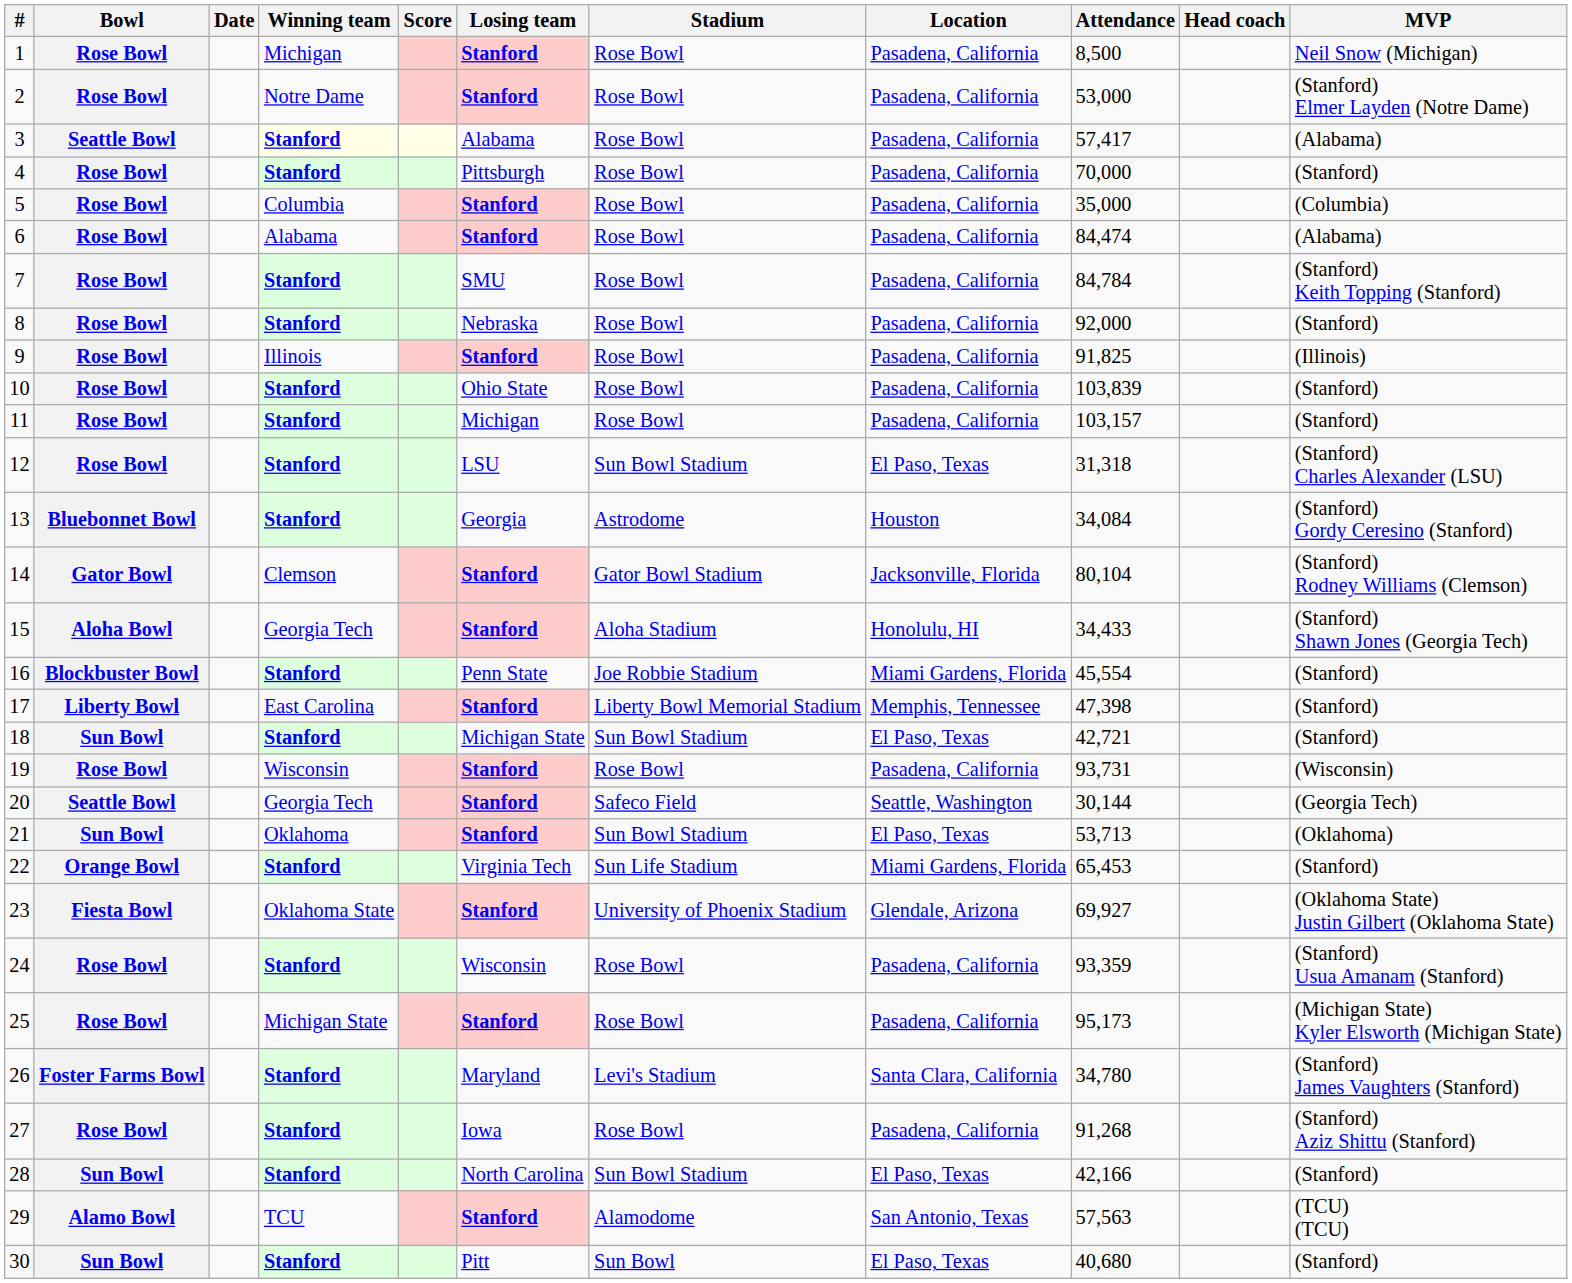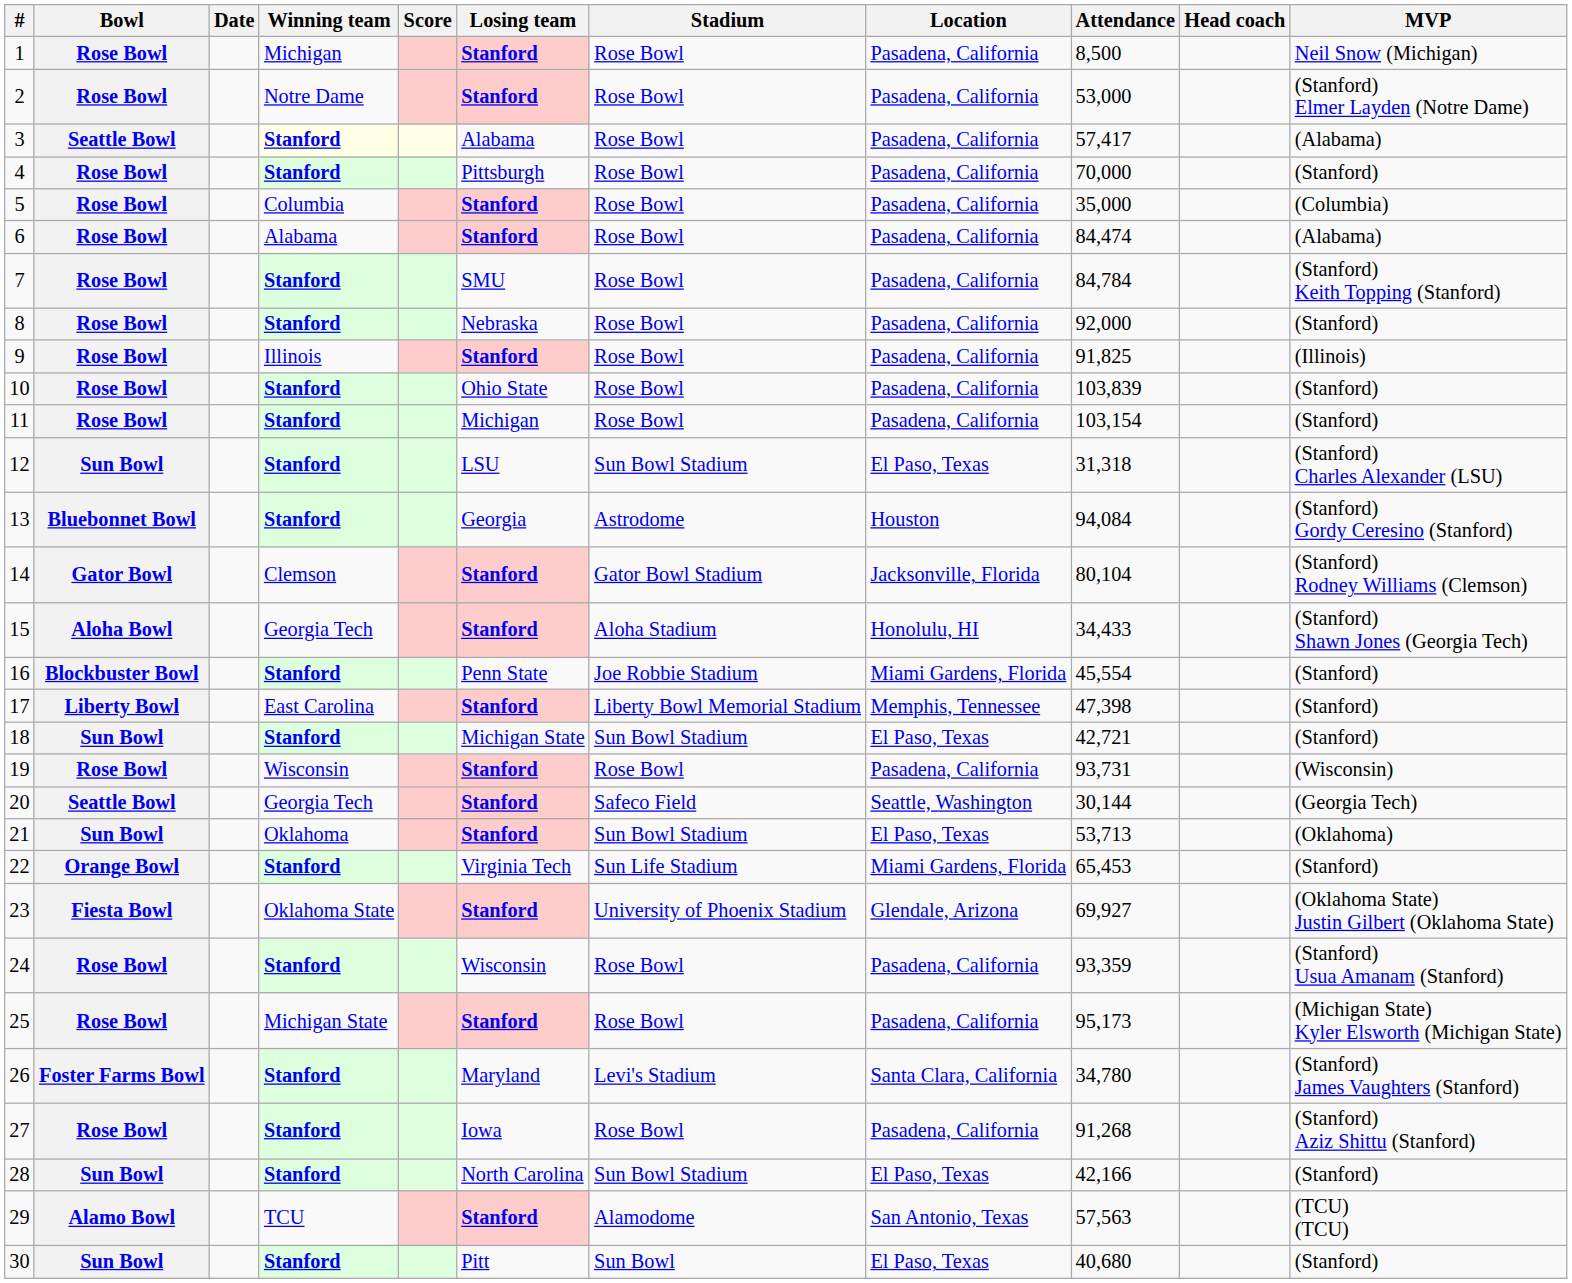 <table class="wikitable sortable">
 <tr>
 <th scope="col">#</th>
 <th scope="col">Bowl</th>
 <th scope="col">Date</th>
 <th scope="col">Winning team</th>
 <th scope="col">Score</th>
 <th scope="col">Losing team</th>
 <th scope="col">Stadium</th>
 <th scope="col">Location</th>
 <th scope="col">Attendance</th>
 <th scope="col">Head coach</th>
 <th scope="col">MVP</th>
 </tr>
 <tr>
 <td align="center">1</td>
 <th scope="row"><a href='#'>Rose Bowl</a></th>
 <td></td>
 <td><a href='#'>Michigan</a></td>
 <td style="background:#fcc;"></td>
 <td style="background:#fcc;"><strong><a href='#'>Stanford</a></strong></td>
 <td><a href='#'>Rose Bowl</a></td>
 <td><a href='#'>Pasadena, California</a></td>
 <td>8,500</td>
 <td></td>
 <td><a href='#'>Neil Snow</a> (Michigan)</td>
 </tr>
 <tr>
 <td align="center">2</td>
 <th scope="row"><a href='#'>Rose Bowl</a></th>
 <td></td>
 <td><a href='#'>Notre Dame</a></td>
 <td style="background:#fcc;"></td>
 <td style="background:#fcc;"><strong><a href='#'>Stanford</a></strong></td>
 <td><a href='#'>Rose Bowl</a></td>
 <td><a href='#'>Pasadena, California</a></td>
 <td>53,000</td>
 <td></td>
 <td> (Stanford)<br><a href='#'>Elmer Layden</a> (Notre Dame)</td>
 </tr>
 <tr>
 <td align="center">3</td>
 <th scope="row"><a href='#'>Seattle Bowl</a></th>
 <td></td>
 <td style="background:#ffffe6;"><strong><a href='#'>Stanford</a></strong></td>
 <td style="background:#ffffe6;"></td>
 <td><a href='#'>Alabama</a></td>
 <td><a href='#'>Rose Bowl</a></td>
 <td><a href='#'>Pasadena, California</a></td>
 <td>57,417</td>
 <td></td>
 <td> (Alabama)</td>
 </tr>
 <tr>
 <td align="center">4</td>
 <th scope="row"><a href='#'>Rose Bowl</a></th>
 <td></td>
 <td style="background:#dfd;"><strong><a href='#'>Stanford</a></strong></td>
 <td style="background:#dfd;"></td>
 <td><a href='#'>Pittsburgh</a></td>
 <td><a href='#'>Rose Bowl</a></td>
 <td><a href='#'>Pasadena, California</a></td>
 <td>70,000</td>
 <td></td>
 <td> (Stanford)</td>
 </tr>
 <tr>
 <td align="center">5</td>
 <th scope="row"><a href='#'>Rose Bowl</a></th>
 <td></td>
 <td><a href='#'>Columbia</a></td>
 <td style="background:#fcc;"></td>
 <td style="background:#fcc;"><strong><a href='#'>Stanford</a></strong></td>
 <td><a href='#'>Rose Bowl</a></td>
 <td><a href='#'>Pasadena, California</a></td>
 <td>35,000</td>
 <td></td>
 <td> (Columbia)</td>
 </tr>
 <tr>
 <td align="center">6</td>
 <th scope="row"><a href='#'>Rose Bowl</a></th>
 <td></td>
 <td><a href='#'>Alabama</a></td>
 <td style="background:#fcc;"></td>
 <td style="background:#fcc;"><strong><a href='#'>Stanford</a></strong></td>
 <td><a href='#'>Rose Bowl</a></td>
 <td><a href='#'>Pasadena, California</a></td>
 <td>84,474</td>
 <td></td>
 <td> (Alabama)</td>
 </tr>
 <tr>
 <td align="center">7</td>
 <th scope="row"><a href='#'>Rose Bowl</a></th>
 <td></td>
 <td style="background:#dfd;"><strong><a href='#'>Stanford</a></strong></td>
 <td style="background:#dfd;"></td>
 <td><a href='#'>SMU</a></td>
 <td><a href='#'>Rose Bowl</a></td>
 <td><a href='#'>Pasadena, California</a></td>
 <td>84,784</td>
 <td></td>
 <td> (Stanford)<br><a href='#'>Keith Topping</a> (Stanford)</td>
 </tr>
 <tr>
 <td align="center">8</td>
 <th scope="row"><a href='#'>Rose Bowl</a></th>
 <td></td>
 <td style="background:#dfd;"><strong><a href='#'>Stanford</a></strong></td>
 <td style="background:#dfd;"></td>
 <td><a href='#'>Nebraska</a></td>
 <td><a href='#'>Rose Bowl</a></td>
 <td><a href='#'>Pasadena, California</a></td>
 <td>92,000</td>
 <td></td>
 <td> (Stanford)</td>
 </tr>
 <tr>
 <td align="center">9</td>
 <th scope="row"><a href='#'>Rose Bowl</a></th>
 <td></td>
 <td><a href='#'>Illinois</a></td>
 <td style="background:#fcc;"></td>
 <td style="background:#fcc;"><strong><a href='#'>Stanford</a></strong></td>
 <td><a href='#'>Rose Bowl</a></td>
 <td><a href='#'>Pasadena, California</a></td>
 <td>91,825</td>
 <td></td>
 <td> (Illinois)</td>
 </tr>
 <tr>
 <td align="center">10</td>
 <th scope="row"><a href='#'>Rose Bowl</a></th>
 <td></td>
 <td style="background:#dfd;"><strong><a href='#'>Stanford</a></strong></td>
 <td style="background:#dfd;"></td>
 <td><a href='#'>Ohio State</a></td>
 <td><a href='#'>Rose Bowl</a></td>
 <td><a href='#'>Pasadena, California</a></td>
 <td>103,839</td>
 <td></td>
 <td> (Stanford)</td>
 </tr>
 <tr>
 <td align="center">11</td>
 <th scope="row"><a href='#'>Rose Bowl</a></th>
 <td></td>
 <td style="background:#dfd;"><strong><a href='#'>Stanford</a></strong></td>
 <td style="background:#dfd;"></td>
 <td><a href='#'>Michigan</a></td>
 <td><a href='#'>Rose Bowl</a></td>
 <td><a href='#'>Pasadena, California</a></td>
-<td>103,157</td>
+<td>103,154</td>
 <td></td>
 <td> (Stanford)</td>
 </tr>
 <tr>
 <td align="center">12</td>
-<th scope="row"><a href='#'>Rose Bowl</a></th>
+<th scope="row"><a href='#'>Sun Bowl</a></th>
 <td></td>
 <td style="background:#dfd;"><strong><a href='#'>Stanford</a></strong></td>
 <td style="background:#dfd;"></td>
 <td><a href='#'>LSU</a></td>
 <td><a href='#'>Sun Bowl Stadium</a></td>
 <td><a href='#'>El Paso, Texas</a></td>
 <td>31,318</td>
 <td></td>
 <td> (Stanford)<br><a href='#'>Charles Alexander</a> (LSU)</td>
 </tr>
 <tr>
 <td align="center">13</td>
 <th scope="row"><a href='#'>Bluebonnet Bowl</a></th>
 <td></td>
 <td style="background:#dfd;"><strong><a href='#'>Stanford</a></strong></td>
 <td style="background:#dfd;"></td>
 <td><a href='#'>Georgia</a></td>
 <td><a href='#'>Astrodome</a></td>
 <td><a href='#'>Houston</a></td>
-<td>34,084</td>
+<td>94,084</td>
 <td></td>
 <td> (Stanford)<br><a href='#'>Gordy Ceresino</a> (Stanford)</td>
 </tr>
 <tr>
 <td align="center">14</td>
 <th scope="row"><a href='#'>Gator Bowl</a></th>
 <td></td>
 <td><a href='#'>Clemson</a></td>
 <td style="background:#fcc;"></td>
 <td style="background:#fcc;"><strong><a href='#'>Stanford</a></strong></td>
 <td><a href='#'>Gator Bowl Stadium</a></td>
 <td><a href='#'>Jacksonville, Florida</a></td>
 <td>80,104</td>
 <td></td>
 <td> (Stanford)<br> <a href='#'>Rodney Williams</a> (Clemson)</td>
 </tr>
 <tr>
 <td align="center">15</td>
 <th scope="row"><a href='#'>Aloha Bowl</a></th>
 <td></td>
 <td><a href='#'>Georgia Tech</a></td>
 <td style="background:#fcc;"></td>
 <td style="background:#fcc;"><strong><a href='#'>Stanford</a></strong></td>
 <td><a href='#'>Aloha Stadium</a></td>
 <td><a href='#'>Honolulu, HI</a></td>
 <td>34,433</td>
 <td></td>
 <td> (Stanford)<br><a href='#'>Shawn Jones</a> (Georgia Tech)</td>
 </tr>
 <tr>
 <td align="center">16</td>
 <th scope="row"><a href='#'>Blockbuster Bowl</a></th>
 <td></td>
 <td style="background:#dfd;"><strong><a href='#'>Stanford</a></strong></td>
 <td style="background:#dfd;"></td>
 <td><a href='#'>Penn State</a></td>
 <td><a href='#'>Joe Robbie Stadium</a></td>
 <td><a href='#'>Miami Gardens, Florida</a></td>
 <td>45,554</td>
 <td></td>
 <td> (Stanford)</td>
 </tr>
 <tr>
 <td align="center">17</td>
 <th scope="row"><a href='#'>Liberty Bowl</a></th>
 <td></td>
 <td><a href='#'>East Carolina</a></td>
 <td style="background:#fcc;"></td>
 <td style="background:#fcc;"><strong><a href='#'>Stanford</a></strong></td>
 <td><a href='#'>Liberty Bowl Memorial Stadium</a></td>
 <td><a href='#'>Memphis, Tennessee</a></td>
 <td>47,398</td>
 <td></td>
 <td> (Stanford)</td>
 </tr>
 <tr>
 <td align="center">18</td>
 <th scope="row"><a href='#'>Sun Bowl</a></th>
 <td></td>
 <td style="background:#dfd;"><strong><a href='#'>Stanford</a></strong></td>
 <td style="background:#dfd;"></td>
 <td><a href='#'>Michigan State</a></td>
 <td><a href='#'>Sun Bowl Stadium</a></td>
 <td><a href='#'>El Paso, Texas</a></td>
 <td>42,721</td>
 <td></td>
 <td> (Stanford)</td>
 </tr>
 <tr>
 <td align="center">19</td>
 <th scope="row"><a href='#'>Rose Bowl</a></th>
 <td></td>
 <td><a href='#'>Wisconsin</a></td>
 <td style="background:#fcc;"></td>
 <td style="background:#fcc;"><strong><a href='#'>Stanford</a></strong></td>
 <td><a href='#'>Rose Bowl</a></td>
 <td><a href='#'>Pasadena, California</a></td>
 <td>93,731</td>
 <td></td>
 <td> (Wisconsin)</td>
 </tr>
 <tr>
 <td align="center">20</td>
 <th scope="row"><a href='#'>Seattle Bowl</a></th>
 <td></td>
 <td><a href='#'>Georgia Tech</a></td>
 <td style="background:#fcc;"></td>
 <td style="background:#fcc;"><strong><a href='#'>Stanford</a></strong></td>
 <td><a href='#'>Safeco Field</a></td>
 <td><a href='#'>Seattle, Washington</a></td>
 <td>30,144</td>
 <td></td>
 <td> (Georgia Tech)</td>
 </tr>
 <tr>
 <td align="center">21</td>
 <th scope="row"><a href='#'>Sun Bowl</a></th>
 <td></td>
 <td><a href='#'>Oklahoma</a></td>
 <td style="background:#fcc;"></td>
 <td style="background:#fcc;"><strong><a href='#'>Stanford</a></strong></td>
 <td><a href='#'>Sun Bowl Stadium</a></td>
 <td><a href='#'>El Paso, Texas</a></td>
 <td>53,713</td>
 <td></td>
 <td> (Oklahoma)</td>
 </tr>
 <tr>
 <td align="center">22</td>
 <th scope="row"><a href='#'>Orange Bowl</a></th>
 <td></td>
 <td style="background:#dfd;"><strong><a href='#'>Stanford</a></strong></td>
 <td style="background:#dfd;"></td>
 <td><a href='#'>Virginia Tech</a></td>
 <td><a href='#'>Sun Life Stadium</a></td>
 <td><a href='#'>Miami Gardens, Florida</a></td>
 <td>65,453</td>
 <td></td>
 <td> (Stanford)</td>
 </tr>
 <tr>
 <td align="center">23</td>
 <th scope="row"><a href='#'>Fiesta Bowl</a></th>
 <td></td>
 <td><a href='#'>Oklahoma State</a></td>
 <td style="background:#fcc;"></td>
 <td style="background:#fcc;"><strong><a href='#'>Stanford</a></strong></td>
 <td><a href='#'>University of Phoenix Stadium</a></td>
 <td><a href='#'>Glendale, Arizona</a></td>
 <td>69,927</td>
 <td></td>
 <td> (Oklahoma State)<br><a href='#'>Justin Gilbert</a> (Oklahoma State)</td>
 </tr>
 <tr>
 <td align="center">24</td>
 <th scope="row"><a href='#'>Rose Bowl</a></th>
 <td></td>
 <td style="background:#dfd;"><strong><a href='#'>Stanford</a></strong></td>
 <td style="background:#dfd;"></td>
 <td><a href='#'>Wisconsin</a></td>
 <td><a href='#'>Rose Bowl</a></td>
 <td><a href='#'>Pasadena, California</a></td>
 <td>93,359</td>
 <td></td>
 <td> (Stanford)<br><a href='#'>Usua Amanam</a> (Stanford)</td>
 </tr>
 <tr>
 <td align="center">25</td>
 <th scope="row"><a href='#'>Rose Bowl</a></th>
 <td></td>
 <td><a href='#'>Michigan State</a></td>
 <td style="background:#fcc;"></td>
 <td style="background:#fcc;"><strong><a href='#'>Stanford</a></strong></td>
 <td><a href='#'>Rose Bowl</a></td>
 <td><a href='#'>Pasadena, California</a></td>
 <td>95,173</td>
 <td></td>
 <td> (Michigan State)<br><a href='#'>Kyler Elsworth</a> (Michigan State)</td>
 </tr>
 <tr>
 <td align="center">26</td>
 <th scope="row"><a href='#'>Foster Farms Bowl</a></th>
 <td></td>
 <td style="background:#dfd;"><strong><a href='#'>Stanford</a></strong></td>
 <td style="background:#dfd;"></td>
 <td><a href='#'>Maryland</a></td>
 <td><a href='#'>Levi's Stadium</a></td>
 <td><a href='#'>Santa Clara, California</a></td>
 <td>34,780</td>
 <td></td>
 <td> (Stanford)<br><a href='#'>James Vaughters</a> (Stanford)</td>
 </tr>
 <tr>
 <td align="center">27</td>
 <th scope="row"><a href='#'>Rose Bowl</a></th>
 <td></td>
 <td style="background:#dfd;"><strong><a href='#'>Stanford</a></strong></td>
 <td style="background:#dfd;"></td>
 <td><a href='#'>Iowa</a></td>
 <td><a href='#'>Rose Bowl</a></td>
 <td><a href='#'>Pasadena, California</a></td>
 <td>91,268</td>
 <td></td>
 <td> (Stanford)<br><a href='#'>Aziz Shittu</a> (Stanford)</td>
 </tr>
 <tr>
 <td align="center">28</td>
 <th scope="row"><a href='#'>Sun Bowl</a></th>
 <td></td>
 <td style="background:#dfd;"><strong><a href='#'>Stanford</a></strong></td>
 <td style="background:#dfd;"></td>
 <td><a href='#'>North Carolina</a></td>
 <td><a href='#'>Sun Bowl Stadium</a></td>
 <td><a href='#'>El Paso, Texas</a></td>
 <td>42,166</td>
 <td></td>
 <td> (Stanford)</td>
 </tr>
 <tr>
 <td align="center">29</td>
 <th scope="row"><a href='#'>Alamo Bowl</a></th>
 <td></td>
 <td><a href='#'>TCU</a></td>
 <td style="background:#fcc;"></td>
 <td style="background:#fcc;"><strong><a href='#'>Stanford</a></strong></td>
 <td><a href='#'>Alamodome</a></td>
 <td><a href='#'>San Antonio, Texas</a></td>
 <td>57,563</td>
 <td></td>
 <td> (TCU)<br> (TCU)</td>
 </tr>
 <tr>
 <td align="center">30</td>
 <th scope="row"><a href='#'>Sun Bowl</a></th>
 <td></td>
 <td style="background:#dfd;"><strong><a href='#'>Stanford</a></strong></td>
 <td style="background:#dfd;"></td>
 <td><a href='#'>Pitt</a></td>
 <td><a href='#'>Sun Bowl</a></td>
 <td><a href='#'>El Paso, Texas</a></td>
 <td>40,680</td>
 <td></td>
 <td> (Stanford)</td>
 </tr>
 <tr>
 </tr>
 </table>
